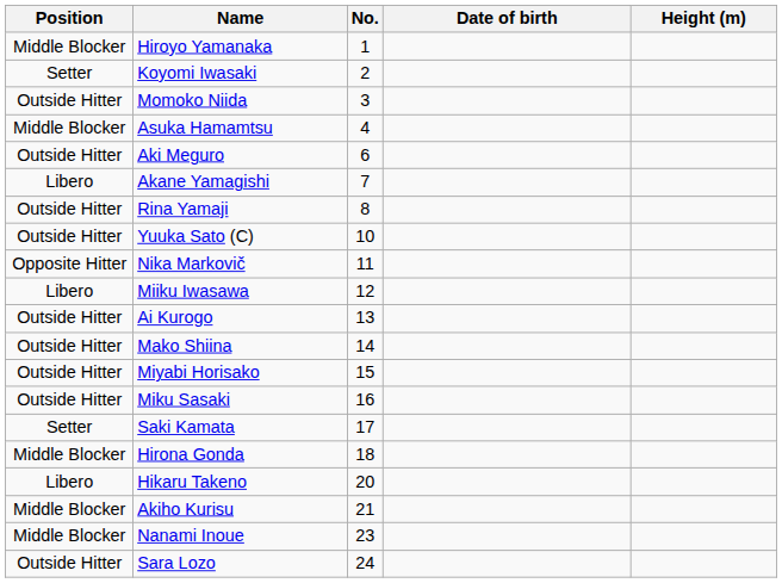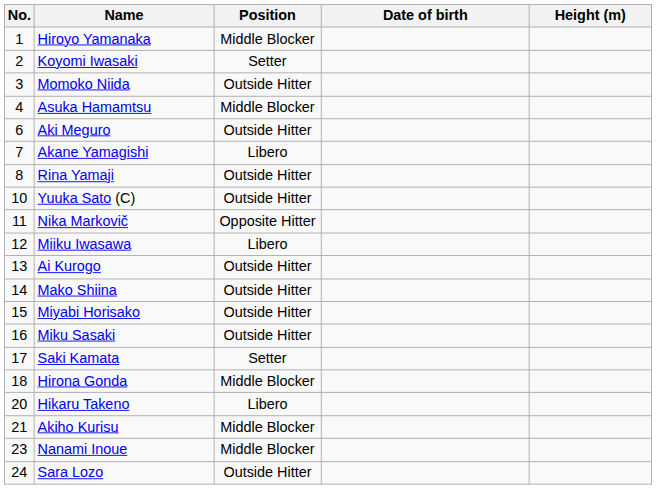 <table class="wikitable sortable" style="font-size:100%; text-align:center;">
 <tr>
+<th>No.</th>
+<th style="width:12em">Name</th>
 <th style="width:7em">Position</th>
-<th style="width:12em">Name</th>
-<th>No.</th>
 <th style="width:14em">Date of birth</th>
 <th style="width:8em">Height (m)</th>
 </tr>
 <tr>
+<td align=center>1</td>
+<td align=left> <a href='#'>Hiroyo Yamanaka</a></td>
 <td align=center>Middle Blocker</td>
-<td align=left> <a href='#'>Hiroyo Yamanaka</a></td>
-<td align=center>1</td>
 <td align=right></td>
 <td align=left></td>
 </tr>
 <tr>
+<td align=center>2</td>
+<td align=left> <a href='#'>Koyomi Iwasaki</a></td>
 <td align=center>Setter</td>
-<td align=left> <a href='#'>Koyomi Iwasaki</a></td>
-<td align=center>2</td>
 <td align=right></td>
 <td align=left></td>
 </tr>
 <tr>
+<td align=center>3</td>
+<td align=left> <a href='#'>Momoko Niida</a></td>
 <td align=center>Outside Hitter</td>
-<td align=left> <a href='#'>Momoko Niida</a></td>
-<td align=center>3</td>
 <td align=right></td>
 <td align=left></td>
 </tr>
 <tr>
+<td align=center>4</td>
+<td align=left> <a href='#'>Asuka Hamamtsu</a></td>
 <td align=center>Middle Blocker</td>
-<td align=left> <a href='#'>Asuka Hamamtsu</a></td>
-<td align=center>4</td>
 <td align=right></td>
 <td align=left></td>
 </tr>
 <tr>
+<td align=center>6</td>
+<td align=left> <a href='#'>Aki Meguro</a></td>
 <td align=center>Outside Hitter</td>
-<td align=left> <a href='#'>Aki Meguro</a></td>
-<td align=center>6</td>
 <td align=right></td>
 <td align=left></td>
 </tr>
 <tr>
+<td align=center>7</td>
+<td align=left> <a href='#'>Akane Yamagishi</a></td>
 <td align=center>Libero</td>
-<td align=left> <a href='#'>Akane Yamagishi</a></td>
-<td align=center>7</td>
 <td align=right></td>
 <td align=left></td>
 </tr>
 <tr>
+<td align=center>8</td>
+<td align=left> <a href='#'>Rina Yamaji</a></td>
 <td align=center>Outside Hitter</td>
-<td align=left> <a href='#'>Rina Yamaji</a></td>
-<td align=center>8</td>
 <td align=right></td>
 <td align=left></td>
 </tr>
 <tr>
+<td align=center>10</td>
+<td align=left> <a href='#'>Yuuka Sato</a> (C)</td>
 <td align=center>Outside Hitter</td>
-<td align=left> <a href='#'>Yuuka Sato</a> (C)</td>
-<td align=center>10</td>
 <td align=right></td>
 <td align=left></td>
 </tr>
 <tr>
+<td align=center>11</td>
+<td align=left> <a href='#'>Nika Markovič</a></td>
 <td align=center>Opposite Hitter</td>
-<td align=left> <a href='#'>Nika Markovič</a></td>
-<td align=center>11</td>
 <td align=right></td>
 <td align=left></td>
 </tr>
 <tr>
+<td align=center>12</td>
+<td align=left> <a href='#'>Miiku Iwasawa</a></td>
 <td align=center>Libero</td>
-<td align=left> <a href='#'>Miiku Iwasawa</a></td>
-<td align=center>12</td>
 <td align=right></td>
 <td align=left></td>
 </tr>
 <tr>
+<td align=center>13</td>
+<td align=left> <a href='#'>Ai Kurogo</a></td>
 <td align=center>Outside Hitter</td>
-<td align=left> <a href='#'>Ai Kurogo</a></td>
-<td align=center>13</td>
 <td align=right></td>
 <td align=left></td>
 </tr>
 <tr>
+<td align=center>14</td>
+<td align=left> <a href='#'>Mako Shiina</a></td>
 <td align=center>Outside Hitter</td>
-<td align=left> <a href='#'>Mako Shiina</a></td>
-<td align=center>14</td>
 <td align=right></td>
 <td align=left></td>
 </tr>
 <tr>
+<td align=center>15</td>
+<td align=left> <a href='#'>Miyabi Horisako</a></td>
 <td align=center>Outside Hitter</td>
-<td align=left> <a href='#'>Miyabi Horisako</a></td>
-<td align=center>15</td>
 <td align=right></td>
 <td align=left></td>
 </tr>
 <tr>
+<td align=center>16</td>
+<td align=left> <a href='#'>Miku Sasaki</a></td>
 <td align=center>Outside Hitter</td>
-<td align=left> <a href='#'>Miku Sasaki</a></td>
-<td align=center>16</td>
 <td align=right></td>
 <td align=left></td>
 </tr>
 <tr>
+<td align=center>17</td>
+<td align=left> <a href='#'>Saki Kamata</a></td>
 <td align=center>Setter</td>
-<td align=left> <a href='#'>Saki Kamata</a></td>
-<td align=center>17</td>
 <td align=right></td>
 <td align=left></td>
 </tr>
 <tr>
+<td align=center>18</td>
+<td align=left> <a href='#'>Hirona Gonda</a></td>
 <td align=center>Middle Blocker</td>
-<td align=left> <a href='#'>Hirona Gonda</a></td>
-<td align=center>18</td>
 <td align=right></td>
 <td align=left></td>
 </tr>
 <tr>
+<td align=center>20</td>
+<td align=left> <a href='#'>Hikaru Takeno</a></td>
 <td align=center>Libero</td>
-<td align=left> <a href='#'>Hikaru Takeno</a></td>
-<td align=center>20</td>
 <td align=right></td>
 <td align=left></td>
 </tr>
 <tr>
+<td align=center>21</td>
+<td align=left> <a href='#'>Akiho Kurisu</a></td>
 <td align=center>Middle Blocker</td>
-<td align=left> <a href='#'>Akiho Kurisu</a></td>
-<td align=center>21</td>
 <td align=right></td>
 <td align=left></td>
 </tr>
 <tr>
+<td align=center>23</td>
+<td align=left> <a href='#'>Nanami Inoue</a></td>
 <td align=center>Middle Blocker</td>
-<td align=left> <a href='#'>Nanami Inoue</a></td>
-<td align=center>23</td>
 <td align=right></td>
 <td align=left></td>
 </tr>
 <tr>
+<td align=center>24</td>
+<td align=left> <a href='#'>Sara Lozo</a></td>
 <td align=center>Outside Hitter</td>
-<td align=left> <a href='#'>Sara Lozo</a></td>
-<td align=center>24</td>
 <td align=right></td>
 <td align=left></td>
 </tr>
 </table>
